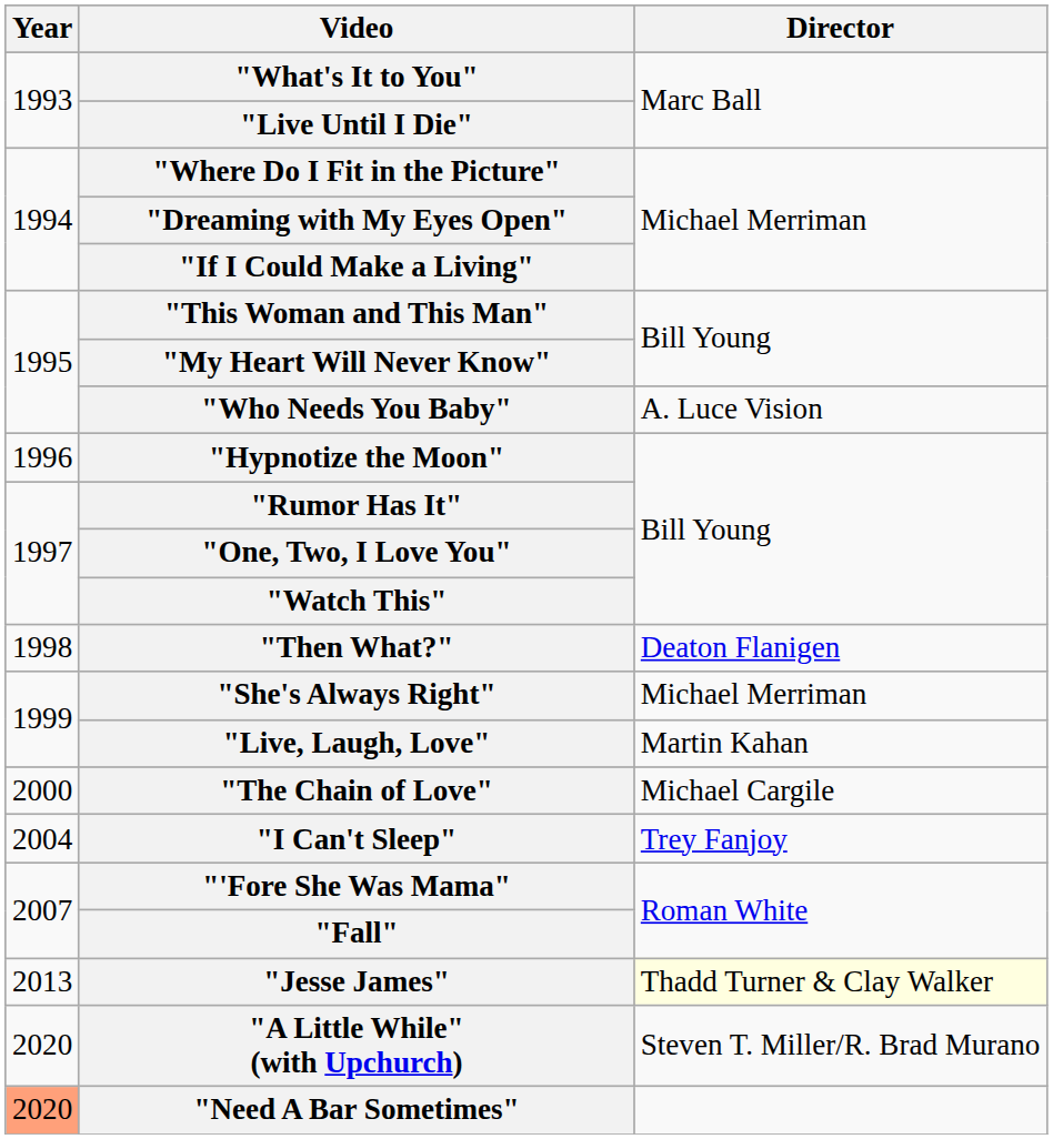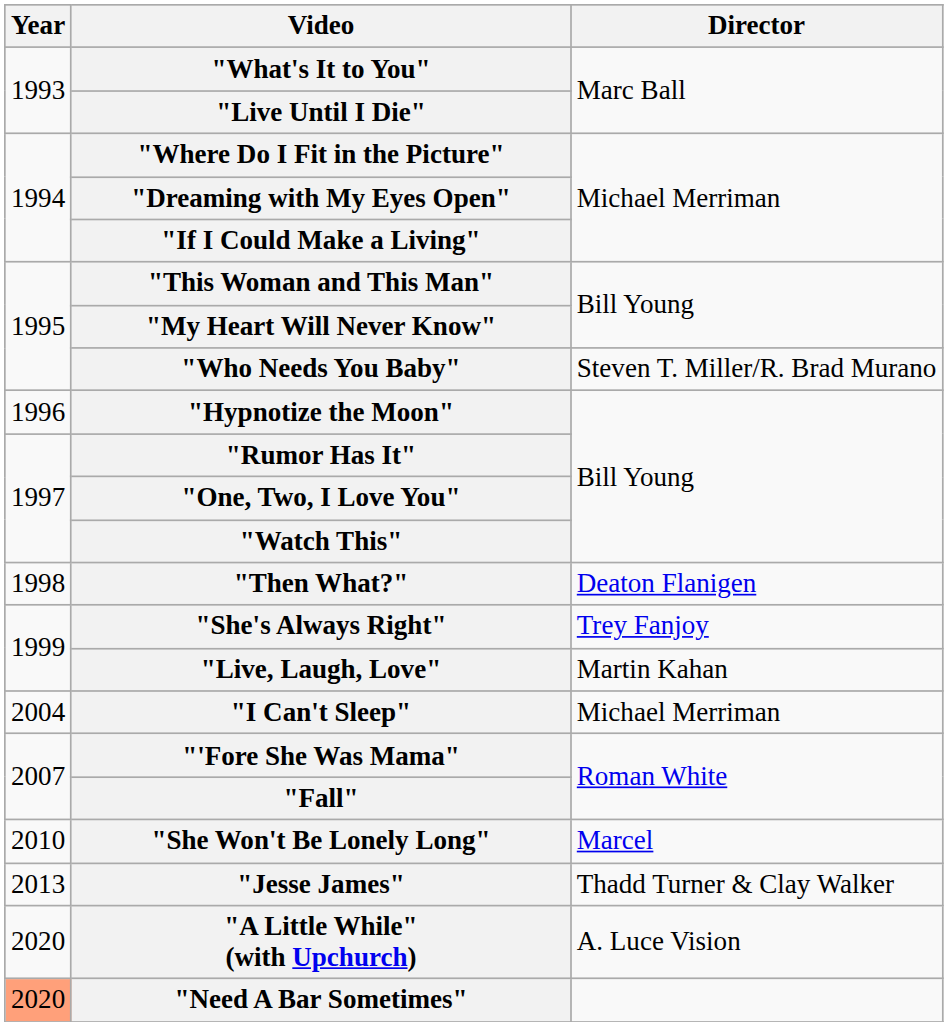 <table class="wikitable plainrowheaders">
 <tr>
 <th>Year</th>
 <th style="width:18em;">Video</th>
 <th>Director</th>
 </tr>
 <tr>
 <td rowspan="2">1993</td>
 <th scope="row">"What's It to You"</th>
 <td rowspan="2">Marc Ball</td>
 </tr>
 <tr>
 <th scope="row">"Live Until I Die"</th>
 </tr>
 <tr>
 <td rowspan="3">1994</td>
 <th scope="row">"Where Do I Fit in the Picture"</th>
 <td rowspan="3">Michael Merriman</td>
 </tr>
 <tr>
 <th scope="row">"Dreaming with My Eyes Open"</th>
 </tr>
 <tr>
 <th scope="row">"If I Could Make a Living"</th>
 </tr>
 <tr>
 <td rowspan="3">1995</td>
 <th scope="row">"This Woman and This Man"</th>
 <td rowspan="2">Bill Young</td>
 </tr>
 <tr>
 <th scope="row">"My Heart Will Never Know"</th>
 </tr>
 <tr>
 <th scope="row">"Who Needs You Baby"</th>
-<td>A. Luce Vision</td>
+<td>Steven T. Miller/R. Brad Murano</td>
 </tr>
 <tr>
 <td>1996</td>
 <th scope="row">"Hypnotize the Moon"</th>
 <td rowspan="4">Bill Young</td>
 </tr>
 <tr>
 <td rowspan="3">1997</td>
 <th scope="row">"Rumor Has It"</th>
 </tr>
 <tr>
 <th scope="row">"One, Two, I Love You"</th>
 </tr>
 <tr>
 <th scope="row">"Watch This"</th>
 </tr>
 <tr>
 <td>1998</td>
 <th scope="row">"Then What?"</th>
 <td><a href='#'>Deaton Flanigen</a></td>
 </tr>
 <tr>
 <td rowspan="2">1999</td>
 <th scope="row">"She's Always Right"</th>
-<td>Michael Merriman</td>
+<td><a href='#'>Trey Fanjoy</a></td>
 </tr>
 <tr>
 <th scope="row">"Live, Laugh, Love"</th>
 <td>Martin Kahan</td>
 </tr>
 <tr>
-<td>2000</td>
-<th scope="row">"The Chain of Love"</th>
-<td>Michael Cargile</td>
-</tr>
-<tr>
 <td>2004</td>
 <th scope="row">"I Can't Sleep"</th>
-<td><a href='#'>Trey Fanjoy</a></td>
+<td>Michael Merriman</td>
 </tr>
 <tr>
 <td rowspan="2">2007</td>
 <th scope="row">"'Fore She Was Mama"</th>
 <td rowspan="2"><a href='#'>Roman White</a></td>
 </tr>
 <tr>
 <th scope="row">"Fall"</th>
 </tr>
 <tr>
+<td>2010</td>
+<th scope="row">"She Won't Be Lonely Long"</th>
+<td><a href='#'>Marcel</a></td>
+</tr>
+<tr>
 <td>2013</td>
 <th scope="row">"Jesse James"</th>
-<td style="background: lightyellow;">Thadd Turner & Clay Walker</td>
+<td>Thadd Turner & Clay Walker</td>
 </tr>
 <tr>
 <td>2020</td>
 <th scope="row">"A Little While"<br>(with <a href='#'>Upchurch</a>)</th>
-<td>Steven T. Miller/R. Brad Murano</td>
+<td>A. Luce Vision</td>
 </tr>
 <tr>
 <td style="background: lightsalmon;">2020</td>
 <th scope="row">"Need A Bar Sometimes"</th>
 <td></td>
 </tr>
 <tr>
 </tr>
 </table>
